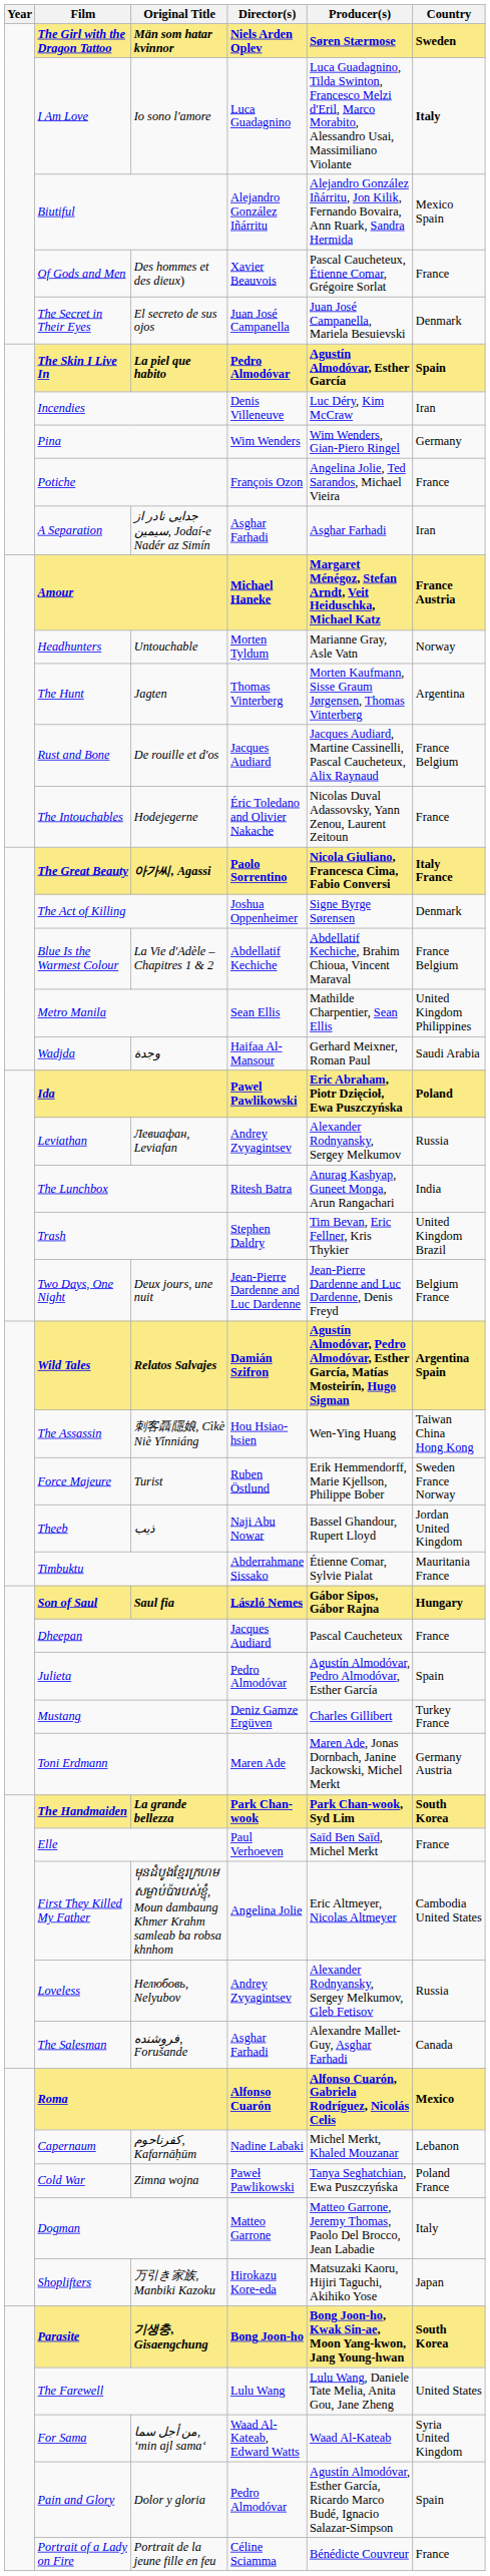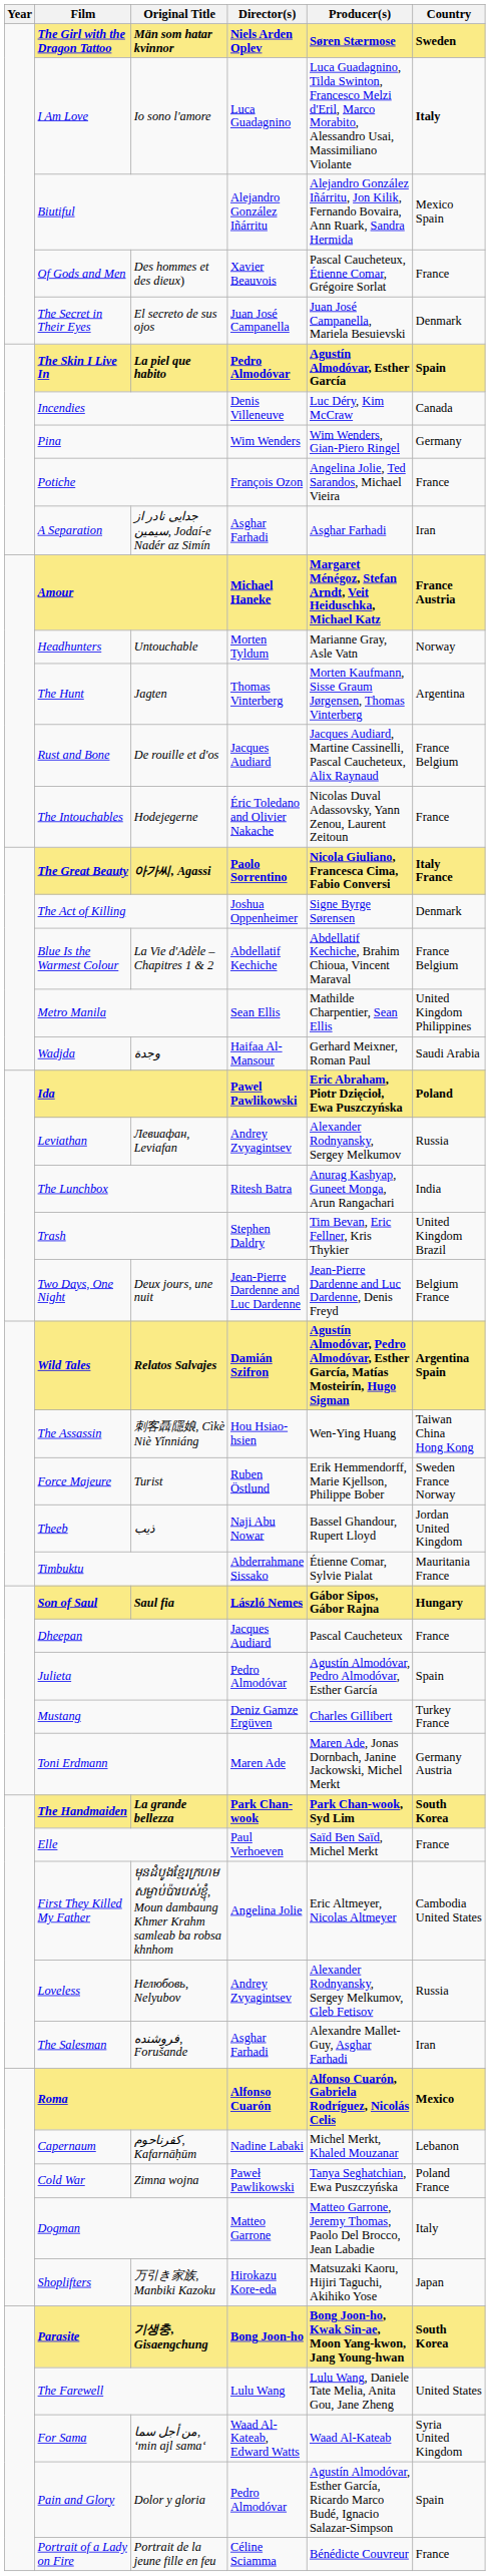 <table class="wikitable" style="width:100%;" cellpadding="5">
 <tr>
 <th style="width:5%;">Year</th>
 <th style="width:20%;">Film</th>
 <th style="width:20%;">Original Title</th>
 <th style="width:15%;">Director(s)</th>
 <th style="width:22%;">Producer(s)</th>
 <th style="width:15%;">Country</th>
 </tr>
 <tr>
 <td rowspan="5"></td>
 <td style="background:#FAEB86"><strong><em><a href='#'>The Girl with the Dragon Tattoo</a></em></strong></td>
 <td style="background:#FAEB86"><strong><em>Män som hatar kvinnor</em></strong></td>
 <td style="background:#FAEB86"><strong><a href='#'>Niels Arden Oplev</a></strong></td>
 <td style="background:#FAEB86"><strong><a href='#'>Søren Stærmose</a></strong></td>
 <td style="background:#FAEB86"><strong>Sweden</strong></td>
 </tr>
 <tr>
 <td><em><a href='#'>I Am Love</a></em></td>
 <td><em>Io sono l'amore</em></td>
 <td><a href='#'>Luca Guadagnino</a></td>
 <td><a href='#'>Luca Guadagnino</a>, <a href='#'>Tilda Swinton</a>, <a href='#'>Francesco Melzi d'Eril</a>, <a href='#'>Marco Morabito</a>, Alessandro Usai, Massimiliano Violante</td>
 <td><strong>Italy</strong></td>
 </tr>
 <tr>
 <td colspan="2"><em><a href='#'>Biutiful</a></em></td>
 <td><a href='#'>Alejandro González Iñárritu</a></td>
 <td><a href='#'>Alejandro González Iñárritu</a>, <a href='#'>Jon Kilik</a>, Fernando Bovaira, Ann Ruark, <a href='#'>Sandra Hermida</a></td>
 <td>Mexico<br>Spain</td>
 </tr>
 <tr>
 <td><em><a href='#'>Of Gods and Men</a></em></td>
 <td><em>Des hommes et des dieux</em>)</td>
 <td><a href='#'>Xavier Beauvois</a></td>
 <td>Pascal Caucheteux, <a href='#'>Étienne Comar</a>, Grégoire Sorlat</td>
 <td>France</td>
 </tr>
 <tr>
 <td><em><a href='#'>The Secret in Their Eyes</a></em></td>
 <td><em>El secreto de sus ojos</em></td>
 <td><a href='#'>Juan José Campanella</a></td>
 <td><a href='#'>Juan José Campanella</a>, Mariela Besuievski</td>
 <td>Denmark</td>
 </tr>
 <tr>
 <td rowspan="5"></td>
 <td style="background:#FAEB86"><strong><em><a href='#'>The Skin I Live In</a></em></strong></td>
 <td style="background:#FAEB86"><strong><em>La piel que habito</em></strong></td>
 <td style="background:#FAEB86"><strong><a href='#'>Pedro Almodóvar</a></strong></td>
 <td style="background:#FAEB86"><strong><a href='#'>Agustín Almodóvar</a>, Esther García</strong></td>
 <td style="background:#FAEB86"><strong>Spain</strong></td>
 </tr>
 <tr>
 <td colspan="2"><em><a href='#'>Incendies</a></em></td>
 <td><a href='#'>Denis Villeneuve</a></td>
 <td><a href='#'>Luc Déry</a>, <a href='#'>Kim McCraw</a></td>
-<td>Iran</td>
+<td>Canada</td>
 </tr>
 <tr>
 <td colspan="2"><em><a href='#'>Pina</a></em></td>
 <td><a href='#'>Wim Wenders</a></td>
 <td><a href='#'>Wim Wenders</a>, <a href='#'>Gian-Piero Ringel</a></td>
 <td>Germany</td>
 </tr>
 <tr>
 <td colspan="2"><em><a href='#'>Potiche</a></em></td>
 <td><a href='#'>François Ozon</a></td>
 <td><a href='#'>Angelina Jolie</a>, <a href='#'>Ted Sarandos</a>, Michael Vieira</td>
 <td>France</td>
 </tr>
 <tr>
 <td><em><a href='#'>A Separation</a></em></td>
 <td><em> جدایی نادر از سیمین</em>, <em>Jodaí-e Nadér az Simín</em></td>
 <td><a href='#'>Asghar Farhadi</a></td>
 <td><a href='#'>Asghar Farhadi</a></td>
 <td>Iran</td>
 </tr>
 <tr>
 <td rowspan="5"></td>
 <td colspan="2" style="background:#FAEB86"><strong><em><a href='#'>Amour</a></em></strong></td>
 <td style="background:#FAEB86"><strong><a href='#'>Michael Haneke</a></strong></td>
 <td style="background:#FAEB86"><strong><a href='#'>Margaret Ménégoz</a>, <a href='#'>Stefan Arndt</a>, <a href='#'>Veit Heiduschka</a>, <a href='#'>Michael Katz</a></strong></td>
 <td style="background:#FAEB86"><strong>France<br>Austria</strong></td>
 </tr>
 <tr>
 <td><em><a href='#'>Headhunters</a></em></td>
 <td><em>Untouchable</em></td>
 <td><a href='#'>Morten Tyldum</a></td>
 <td>Marianne Gray, Asle Vatn</td>
 <td>Norway</td>
 </tr>
 <tr>
 <td><em><a href='#'>The Hunt</a></em></td>
 <td><em>Jagten</em></td>
 <td><a href='#'>Thomas Vinterberg</a></td>
 <td><a href='#'>Morten Kaufmann</a>, <a href='#'>Sisse Graum Jørgensen</a>, <a href='#'>Thomas Vinterberg</a></td>
 <td>Argentina</td>
 </tr>
 <tr>
 <td><em><a href='#'>Rust and Bone</a></em></td>
 <td><em>De rouille et d'os</em></td>
 <td><a href='#'>Jacques Audiard</a></td>
 <td><a href='#'>Jacques Audiard</a>, Martine Cassinelli, Pascal Caucheteux, <a href='#'>Alix Raynaud</a></td>
 <td>France<br>Belgium</td>
 </tr>
 <tr>
 <td><em><a href='#'>The Intouchables</a></em></td>
 <td><em>Hodejegerne</em></td>
 <td><a href='#'>Éric Toledano and Olivier Nakache</a></td>
 <td>Nicolas Duval Adassovsky, Yann Zenou, Laurent Zeitoun</td>
 <td>France</td>
 </tr>
 <tr>
 <td rowspan="5"></td>
 <td style="background:#FAEB86"><strong><em><a href='#'>The Great Beauty</a></em></strong></td>
 <td style="background:#FAEB86"><strong><em>아가씨, Agassi</em></strong></td>
 <td style="background:#FAEB86"><strong><a href='#'>Paolo Sorrentino</a></strong></td>
 <td style="background:#FAEB86"><strong><a href='#'>Nicola Giuliano</a>, Francesca Cima, Fabio Conversi</strong></td>
 <td style="background:#FAEB86"><strong>Italy<br>France</strong></td>
 </tr>
 <tr>
 <td colspan="2"><em><a href='#'>The Act of Killing</a></em></td>
 <td><a href='#'>Joshua Oppenheimer</a></td>
 <td><a href='#'>Signe Byrge Sørensen</a></td>
 <td>Denmark</td>
 </tr>
 <tr>
 <td><em><a href='#'>Blue Is the Warmest Colour</a></em></td>
 <td><em>La Vie d'Adèle – Chapitres 1 & 2</em></td>
 <td><a href='#'>Abdellatif Kechiche</a></td>
 <td><a href='#'>Abdellatif Kechiche</a>, Brahim Chioua, Vincent Maraval</td>
 <td>France<br>Belgium</td>
 </tr>
 <tr>
 <td colspan="2"><em><a href='#'>Metro Manila</a></em></td>
 <td><a href='#'>Sean Ellis</a></td>
 <td>Mathilde Charpentier, <a href='#'>Sean Ellis</a></td>
 <td>United Kingdom<br>Philippines</td>
 </tr>
 <tr>
 <td><em><a href='#'>Wadjda</a></em></td>
 <td><em>وجدة</em></td>
 <td><a href='#'>Haifaa Al-Mansour</a></td>
 <td>Gerhard Meixner, Roman Paul</td>
 <td>Saudi Arabia</td>
 </tr>
 <tr>
 <td rowspan="5"></td>
 <td colspan="2" style="background:#FAEB86"><strong><em><a href='#'>Ida</a></em></strong></td>
 <td style="background:#FAEB86"><strong><a href='#'>Pawel Pawlikowski</a></strong></td>
 <td style="background:#FAEB86"><strong><a href='#'>Eric Abraham</a>, Piotr Dzięcioł, Ewa Puszczyńska</strong></td>
 <td style="background:#FAEB86"><strong>Poland</strong></td>
 </tr>
 <tr>
 <td><em><a href='#'>Leviathan</a></em></td>
 <td><em>Левиафан</em>, <em>Leviafan</em></td>
 <td><a href='#'>Andrey Zvyagintsev</a></td>
 <td><a href='#'>Alexander Rodnyansky</a>, Sergey Melkumov</td>
 <td>Russia</td>
 </tr>
 <tr>
 <td colspan="2"><em><a href='#'>The Lunchbox</a></em></td>
 <td><a href='#'>Ritesh Batra</a></td>
 <td><a href='#'>Anurag Kashyap</a>, <a href='#'>Guneet Monga</a>, Arun Rangachari</td>
 <td>India</td>
 </tr>
 <tr>
 <td colspan="2"><em><a href='#'>Trash</a></em></td>
 <td><a href='#'>Stephen Daldry</a></td>
 <td><a href='#'>Tim Bevan</a>, <a href='#'>Eric Fellner</a>, Kris Thykier</td>
 <td>United Kingdom<br>Brazil</td>
 </tr>
 <tr>
 <td><em><a href='#'>Two Days, One Night</a></em></td>
 <td><em>Deux jours, une nuit</em></td>
 <td><a href='#'>Jean-Pierre Dardenne and Luc Dardenne</a></td>
 <td><a href='#'>Jean-Pierre Dardenne and Luc Dardenne</a>, Denis Freyd</td>
 <td>Belgium<br>France</td>
 </tr>
 <tr>
 <td rowspan="5"></td>
 <td style="background:#FAEB86"><strong><em><a href='#'>Wild Tales</a></em></strong></td>
 <td style="background:#FAEB86"><strong><em>Relatos Salvajes</em></strong></td>
 <td style="background:#FAEB86"><strong><a href='#'>Damián Szifron</a></strong></td>
 <td style="background:#FAEB86"><strong><a href='#'>Agustín Almodóvar</a>, <a href='#'>Pedro Almodóvar</a>, Esther García, Matías Mosteirín, <a href='#'>Hugo Sigman</a></strong></td>
 <td style="background:#FAEB86"><strong>Argentina<br>Spain</strong></td>
 </tr>
 <tr>
 <td><em><a href='#'>The Assassin</a></em></td>
 <td><em>刺客聶隱娘</em>, <em>Cìkè Niè Yǐnniáng</em></td>
 <td><a href='#'>Hou Hsiao-hsien</a></td>
 <td>Wen-Ying Huang</td>
 <td>Taiwan<br>China<br><a href='#'>Hong Kong</a></td>
 </tr>
 <tr>
 <td><em><a href='#'>Force Majeure</a></em></td>
 <td><em>Turist</em></td>
 <td><a href='#'>Ruben Östlund</a></td>
 <td>Erik Hemmendorff, Marie Kjellson, Philippe Bober</td>
 <td>Sweden<br>France<br>Norway</td>
 </tr>
 <tr>
 <td><em><a href='#'>Theeb</a></em></td>
 <td><em>ذيب</em></td>
 <td><a href='#'>Naji Abu Nowar</a></td>
 <td>Bassel Ghandour, Rupert Lloyd</td>
 <td>Jordan<br>United Kingdom</td>
 </tr>
 <tr>
 <td colspan="2"><em><a href='#'>Timbuktu</a></em></td>
 <td><a href='#'>Abderrahmane Sissako</a></td>
 <td>Étienne Comar, Sylvie Pialat</td>
 <td>Mauritania<br>France</td>
 </tr>
 <tr>
 <td rowspan="5"></td>
 <td style="background:#FAEB86"><strong><em><a href='#'>Son of Saul</a></em></strong></td>
 <td style="background:#FAEB86"><strong><em>Saul fia</em></strong></td>
 <td style="background:#FAEB86"><strong><a href='#'>László Nemes</a></strong></td>
 <td style="background:#FAEB86"><strong>Gábor Sipos, Gábor Rajna</strong></td>
 <td style="background:#FAEB86"><strong>Hungary</strong></td>
 </tr>
 <tr>
 <td colspan="2"><em><a href='#'>Dheepan</a></em></td>
 <td><a href='#'>Jacques Audiard</a></td>
 <td>Pascal Caucheteux</td>
 <td>France</td>
 </tr>
 <tr>
 <td colspan="2"><em><a href='#'>Julieta</a></em></td>
 <td><a href='#'>Pedro Almodóvar</a></td>
 <td><a href='#'>Agustín Almodóvar</a>, <a href='#'>Pedro Almodóvar</a>, Esther García</td>
 <td>Spain</td>
 </tr>
 <tr>
 <td colspan="2"><em><a href='#'>Mustang</a></em></td>
 <td><a href='#'>Deniz Gamze Ergüven</a></td>
 <td><a href='#'>Charles Gillibert</a></td>
 <td>Turkey<br>France</td>
 </tr>
 <tr>
 <td colspan="2"><em><a href='#'>Toni Erdmann</a></em></td>
 <td><a href='#'>Maren Ade</a></td>
 <td><a href='#'>Maren Ade</a>, Jonas Dornbach, Janine Jackowski, Michel Merkt</td>
 <td>Germany<br>Austria</td>
 </tr>
 <tr>
 <td rowspan="5"></td>
 <td style="background:#FAEB86"><strong><em><a href='#'>The Handmaiden</a></em></strong></td>
 <td style="background:#FAEB86"><strong><em>La grande bellezza</em></strong></td>
 <td style="background:#FAEB86"><strong><a href='#'>Park Chan-wook</a></strong></td>
 <td style="background:#FAEB86"><strong><a href='#'>Park Chan-wook</a>, Syd Lim</strong></td>
 <td style="background:#FAEB86"><strong>South Korea</strong></td>
 </tr>
 <tr>
 <td colspan="2"><em><a href='#'>Elle</a></em></td>
 <td><a href='#'>Paul Verhoeven</a></td>
 <td><a href='#'>Saïd Ben Saïd</a>, Michel Merkt</td>
 <td>France</td>
 </tr>
 <tr>
 <td><em><a href='#'>First They Killed My Father</a></em></td>
 <td><em>មុនដំបូងខ្មែរក្រហមសម្លាប់ប៉ារបស់ខ្ញុំ</em>, <em>Moun dambaung Khmer Krahm samleab ba robsa khnhom</em></td>
 <td><a href='#'>Angelina Jolie</a></td>
 <td>Eric Altmeyer, <a href='#'>Nicolas Altmeyer</a></td>
 <td>Cambodia<br>United States</td>
 </tr>
 <tr>
 <td><em><a href='#'>Loveless</a></em></td>
 <td><em>Нелюбовь</em>, <em>Nelyubov</em></td>
 <td><a href='#'>Andrey Zvyagintsev</a></td>
 <td><a href='#'>Alexander Rodnyansky</a>, Sergey Melkumov, <a href='#'>Gleb Fetisov</a></td>
 <td>Russia</td>
 </tr>
 <tr>
 <td><em><a href='#'>The Salesman</a></em></td>
 <td><em>فروشنده</em>, <em>Forušande</em></td>
 <td><a href='#'>Asghar Farhadi</a></td>
 <td>Alexandre Mallet-Guy, <a href='#'>Asghar Farhadi</a></td>
-<td>Canada</td>
+<td>Iran</td>
 </tr>
 <tr>
 <td rowspan="5"></td>
 <td colspan="2" style="background:#FAEB86"><strong><em><a href='#'>Roma</a></em></strong></td>
 <td style="background:#FAEB86"><strong><a href='#'>Alfonso Cuarón</a></strong></td>
 <td style="background:#FAEB86"><strong><a href='#'>Alfonso Cuarón</a>, <a href='#'>Gabriela Rodríguez</a>, <a href='#'>Nicolás Celis</a></strong></td>
 <td style="background:#FAEB86"><strong>Mexico</strong></td>
 </tr>
 <tr>
 <td><em><a href='#'>Capernaum</a></em></td>
 <td><em>کفرناحوم</em>, <em>Kafarnāḥūm</em></td>
 <td><a href='#'>Nadine Labaki</a></td>
 <td>Michel Merkt, <a href='#'>Khaled Mouzanar</a></td>
 <td>Lebanon</td>
 </tr>
 <tr>
 <td><em><a href='#'>Cold War</a></em></td>
 <td><em>Zimna wojna</em></td>
 <td><a href='#'>Paweł Pawlikowski</a></td>
 <td><a href='#'>Tanya Seghatchian</a>, Ewa Puszczyńska</td>
 <td>Poland<br>France</td>
 </tr>
 <tr>
 <td colspan="2"><em><a href='#'>Dogman</a></em></td>
 <td><a href='#'>Matteo Garrone</a></td>
 <td><a href='#'>Matteo Garrone</a>, <a href='#'>Jeremy Thomas</a>, Paolo Del Brocco, Jean Labadie</td>
 <td>Italy</td>
 </tr>
 <tr>
 <td><em><a href='#'>Shoplifters</a></em></td>
 <td><em>万引き家族</em>, <em>Manbiki Kazoku</em></td>
 <td><a href='#'>Hirokazu Kore-eda</a></td>
 <td>Matsuzaki Kaoru, Hijiri Taguchi, Akihiko Yose</td>
 <td>Japan</td>
 </tr>
 <tr>
 <td rowspan="5"></td>
 <td style="background:#FAEB86"><strong><em><a href='#'>Parasite</a></em></strong></td>
 <td style="background:#FAEB86"><strong><em>기생충<em>, </em>Gisaengchung</em></strong></td>
 <td style="background:#FAEB86"><strong><a href='#'>Bong Joon-ho</a></strong></td>
 <td style="background:#FAEB86"><strong><a href='#'>Bong Joon-ho</a>, <a href='#'>Kwak Sin-ae</a>, Moon Yang-kwon, Jang Young-hwan</strong></td>
 <td style="background:#FAEB86"><strong>South Korea</strong></td>
 </tr>
 <tr>
 <td colspan="2"><em><a href='#'>The Farewell</a></em></td>
 <td><a href='#'>Lulu Wang</a></td>
 <td><a href='#'>Lulu Wang</a>, Daniele Tate Melia, Anita Gou, Jane Zheng</td>
 <td>United States</td>
 </tr>
 <tr>
 <td><em><a href='#'>For Sama</a></em></td>
 <td><em>من أجل سما</em>, <em>‘min ajl sama‘</em></td>
 <td><a href='#'>Waad Al-Kateab</a>, <a href='#'>Edward Watts</a></td>
 <td><a href='#'>Waad Al-Kateab</a></td>
 <td>Syria<br>United Kingdom</td>
 </tr>
 <tr>
 <td><em><a href='#'>Pain and Glory</a></em></td>
 <td><em>Dolor y gloria</em></td>
 <td><a href='#'>Pedro Almodóvar</a></td>
 <td><a href='#'>Agustín Almodóvar</a>, Esther García, Ricardo Marco Budé, Ignacio Salazar-Simpson</td>
 <td>Spain</td>
 </tr>
 <tr>
 <td><em><a href='#'>Portrait of a Lady on Fire</a></em></td>
 <td><em>Portrait de la jeune fille en feu</em></td>
 <td><a href='#'>Céline Sciamma</a></td>
 <td><a href='#'>Bénédicte Couvreur</a></td>
 <td>France</td>
 </tr>
 </table>
